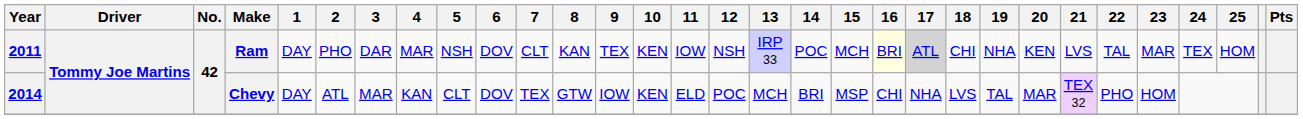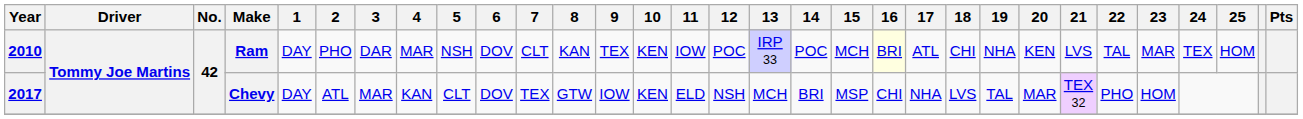 <table class="wikitable" style="text-align:center; font-size:75%">
 <tr>
 <th>Year</th>
 <th>Driver</th>
 <th>No.</th>
 <th>Make</th>
 <th>1</th>
 <th>2</th>
 <th>3</th>
 <th>4</th>
 <th>5</th>
 <th>6</th>
 <th>7</th>
 <th>8</th>
 <th>9</th>
 <th>10</th>
 <th>11</th>
 <th>12</th>
 <th>13</th>
 <th>14</th>
 <th>15</th>
 <th>16</th>
 <th>17</th>
 <th>18</th>
 <th>19</th>
 <th>20</th>
 <th>21</th>
 <th>22</th>
 <th>23</th>
 <th>24</th>
 <th>25</th>
 <th></th>
 <th>Pts</th>
 </tr>
 <tr>
-<th><a href='#'>2011</a></th>
+<th><a href='#'>2010</a></th>
 <th rowspan=2><a href='#'>Tommy Joe Martins</a></th>
 <th rowspan=2>42</th>
 <th><a href='#'>Ram</a></th>
 <td><a href='#'>DAY</a></td>
 <td><a href='#'>PHO</a></td>
 <td><a href='#'>DAR</a></td>
 <td><a href='#'>MAR</a></td>
 <td><a href='#'>NSH</a></td>
 <td><a href='#'>DOV</a></td>
 <td><a href='#'>CLT</a></td>
 <td><a href='#'>KAN</a></td>
 <td><a href='#'>TEX</a></td>
 <td><a href='#'>KEN</a></td>
 <td><a href='#'>IOW</a></td>
-<td><a href='#'>NSH</a></td>
+<td><a href='#'>POC</a></td>
 <td style="background:#CFCFFF;"><a href='#'>IRP</a><br><small>33</small></td>
 <td><a href='#'>POC</a></td>
 <td><a href='#'>MCH</a></td>
 <td style="background: lightyellow;"><a href='#'>BRI</a></td>
-<td style="background: lightgrey;"><a href='#'>ATL</a></td>
+<td><a href='#'>ATL</a></td>
 <td><a href='#'>CHI</a></td>
 <td><a href='#'>NHA</a></td>
 <td><a href='#'>KEN</a></td>
 <td><a href='#'>LVS</a></td>
 <td><a href='#'>TAL</a></td>
 <td><a href='#'>MAR</a></td>
 <td><a href='#'>TEX</a></td>
 <td><a href='#'>HOM</a></td>
 <th></th>
 <th></th>
 </tr>
 <tr>
-<th><a href='#'>2014</a></th>
+<th><a href='#'>2017</a></th>
 <th><a href='#'>Chevy</a></th>
 <td><a href='#'>DAY</a></td>
 <td><a href='#'>ATL</a></td>
 <td><a href='#'>MAR</a></td>
 <td><a href='#'>KAN</a></td>
 <td><a href='#'>CLT</a></td>
 <td><a href='#'>DOV</a></td>
 <td><a href='#'>TEX</a></td>
 <td><a href='#'>GTW</a></td>
 <td><a href='#'>IOW</a></td>
 <td><a href='#'>KEN</a></td>
 <td><a href='#'>ELD</a></td>
-<td><a href='#'>POC</a></td>
+<td><a href='#'>NSH</a></td>
 <td><a href='#'>MCH</a></td>
 <td><a href='#'>BRI</a></td>
 <td><a href='#'>MSP</a></td>
 <td><a href='#'>CHI</a></td>
 <td><a href='#'>NHA</a></td>
 <td><a href='#'>LVS</a></td>
 <td><a href='#'>TAL</a></td>
 <td><a href='#'>MAR</a></td>
 <td style="background:#EFCFFF;"><a href='#'>TEX</a><br><small>32</small></td>
 <td><a href='#'>PHO</a></td>
 <td><a href='#'>HOM</a></td>
 <td colspan=2></td>
 <th></th>
 <th></th>
 </tr>
 <tr>
 </tr>
 </table>
